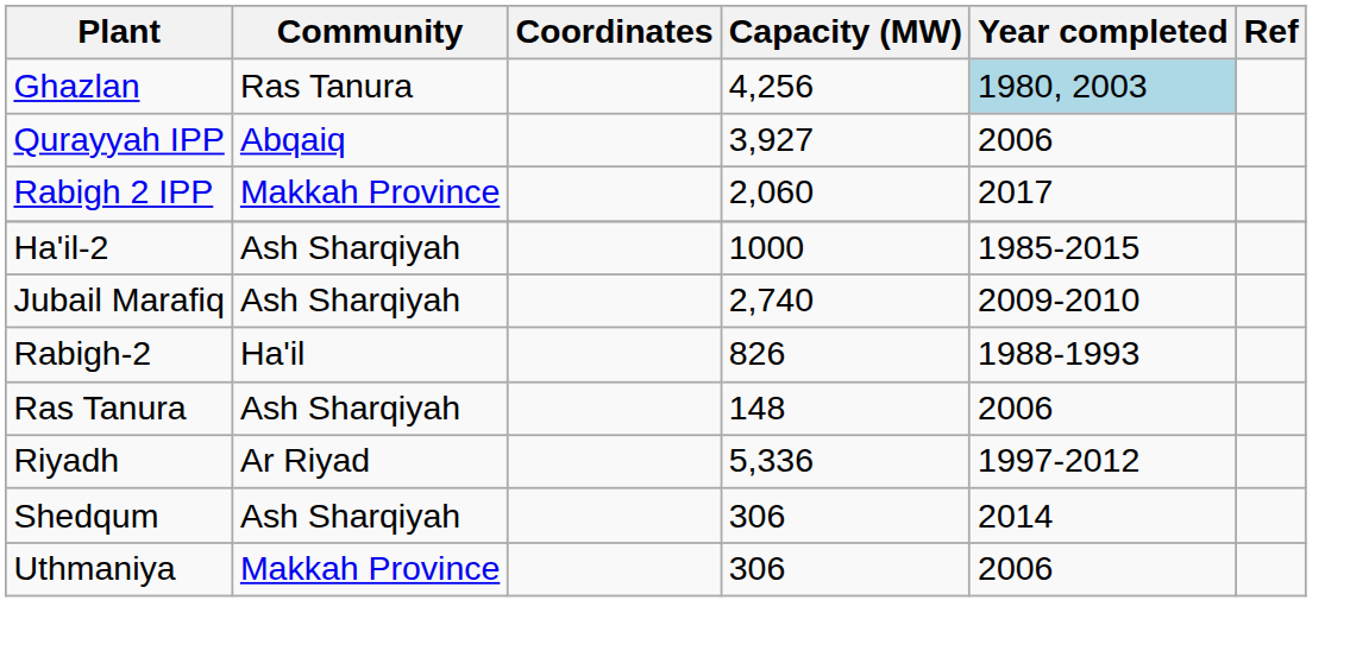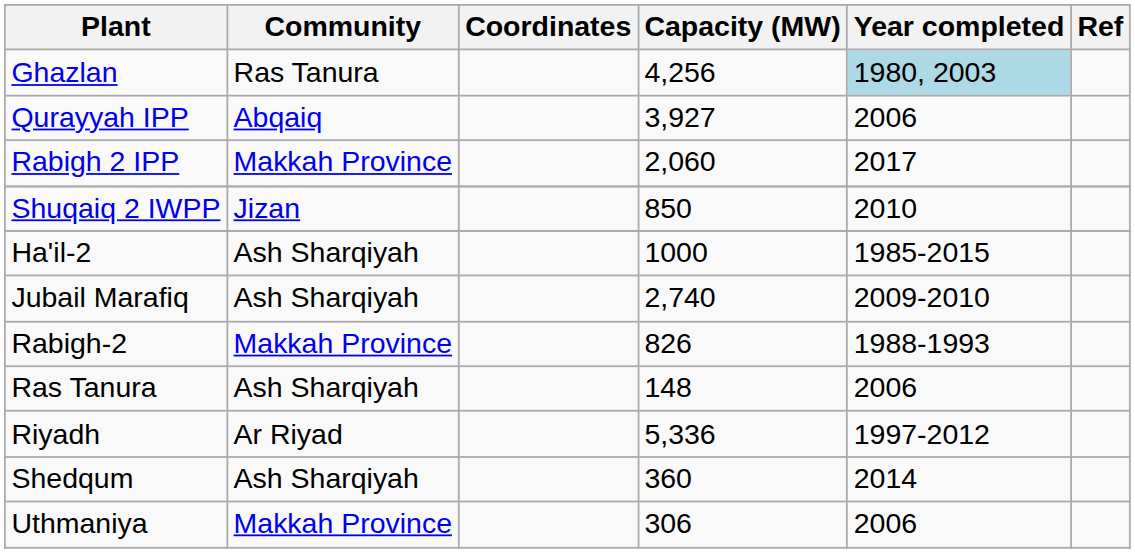 <table class="wikitable sortable">
 <tr>
 <th>Plant</th>
 <th>Community</th>
 <th>Coordinates</th>
 <th>Capacity (MW)</th>
 <th>Year completed</th>
 <th>Ref</th>
 </tr>
 <tr>
 <td><a href='#'>Ghazlan</a></td>
 <td>Ras Tanura</td>
 <td></td>
 <td>4,256</td>
 <td style="background: lightblue;">1980, 2003</td>
 <td></td>
 </tr>
 <tr>
 <td><a href='#'>Qurayyah IPP</a></td>
 <td><a href='#'>Abqaiq</a></td>
 <td></td>
 <td>3,927</td>
 <td>2006</td>
 <td></td>
 </tr>
 <tr>
 <td><a href='#'>Rabigh 2 IPP</a></td>
 <td><a href='#'>Makkah Province</a></td>
 <td></td>
 <td>2,060</td>
 <td>2017</td>
 <td></td>
 </tr>
 <tr>
 </tr>
 <tr>
+<td><a href='#'>Shuqaiq 2 IWPP</a></td>
+<td><a href='#'>Jizan</a></td>
+<td></td>
+<td>850</td>
+<td>2010</td>
+<td></td>
+</tr>
+<tr>
 </tr>
 <tr>
 <td>Ha'il-2</td>
 <td>Ash Sharqiyah</td>
 <td></td>
 <td>1000</td>
 <td>1985-2015</td>
 <td></td>
 </tr>
 <tr>
 <td>Jubail Marafiq</td>
 <td>Ash Sharqiyah</td>
 <td></td>
 <td>2,740</td>
 <td>2009-2010</td>
 <td></td>
 </tr>
 <tr>
 <td>Rabigh-2</td>
-<td>Ha'il</td>
+<td><a href='#'>Makkah Province</a></td>
 <td></td>
 <td>826</td>
 <td>1988-1993</td>
 <td></td>
 </tr>
 <tr>
 <td>Ras Tanura</td>
 <td>Ash Sharqiyah</td>
 <td></td>
 <td>148</td>
 <td>2006</td>
 <td></td>
 </tr>
 <tr>
 <td>Riyadh</td>
 <td>Ar Riyad</td>
 <td></td>
 <td>5,336</td>
 <td>1997-2012</td>
 <td></td>
 </tr>
 <tr>
 <td>Shedqum</td>
 <td>Ash Sharqiyah</td>
 <td></td>
-<td>306</td>
+<td>360</td>
 <td>2014</td>
 <td></td>
 </tr>
 <tr>
 <td>Uthmaniya</td>
 <td><a href='#'>Makkah Province</a></td>
 <td></td>
 <td>306</td>
 <td>2006</td>
 <td></td>
 </tr>
 </table>
